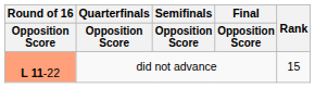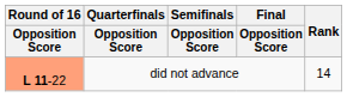 <table class=wikitable style="font-size:90%">
 <tr>
 <th>Round of 16</th>
 <th>Quarterfinals</th>
 <th>Semifinals</th>
 <th>Final</th>
 <th rowspan=2>Rank</th>
 </tr>
 <tr style="font-size:95%">
 <th>Opposition<br>Score</th>
 <th>Opposition<br>Score</th>
 <th>Opposition<br>Score</th>
 <th>Opposition<br>Score</th>
 </tr>
 <tr align=center>
 <td style="background: lightsalmon;"><br><strong>L</strong>  <strong>11</strong>-22</td>
 <td colspan=3>did not advance</td>
-<td>15</td>
+<td>14</td>
 </tr>
 </table>
